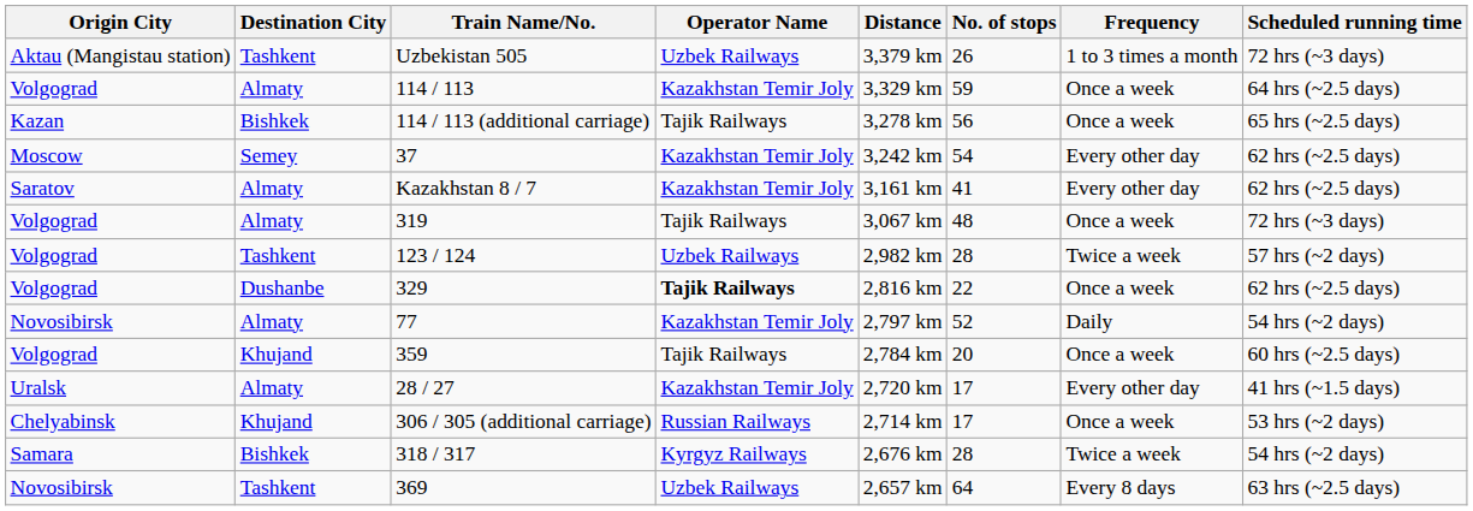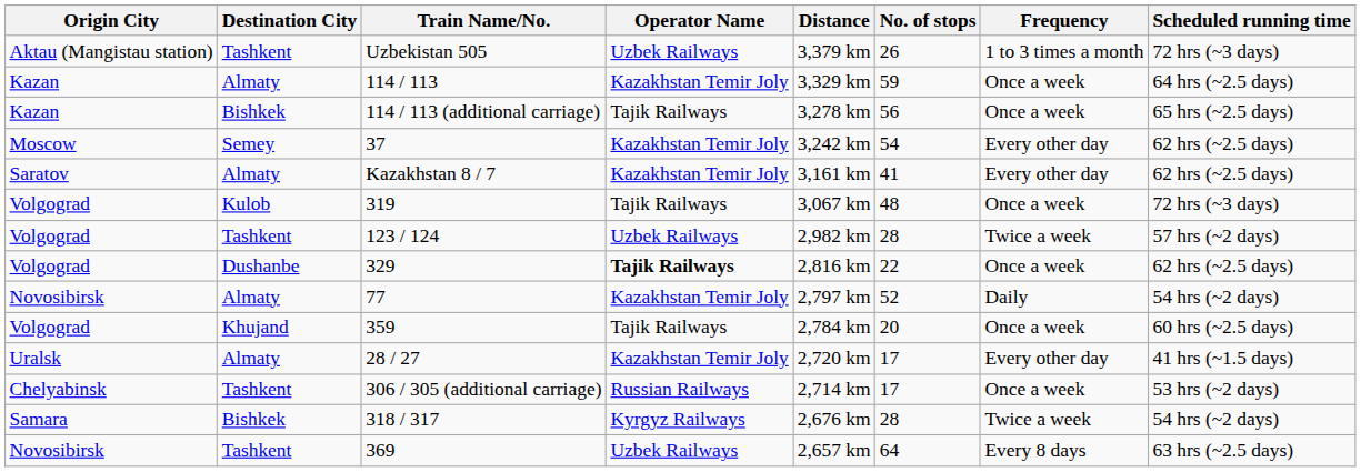 <table class="wikitable sortable">
 <tr>
 <th>Origin City</th>
 <th>Destination City</th>
 <th>Train Name/No.</th>
 <th>Operator Name</th>
 <th>Distance</th>
 <th>No. of stops</th>
 <th>Frequency</th>
 <th data-sort-type="number">Scheduled running time</th>
 </tr>
 <tr>
 <td><a href='#'>Aktau</a> (Mangistau station)</td>
 <td><a href='#'>Tashkent</a></td>
 <td>Uzbekistan 505</td>
 <td><a href='#'>Uzbek Railways</a></td>
 <td>3,379 km</td>
 <td>26</td>
 <td>1 to 3 times a month</td>
 <td>72 hrs (~3 days)</td>
 </tr>
 <tr>
-<td><a href='#'>Volgograd</a></td>
+<td><a href='#'>Kazan</a></td>
 <td><a href='#'>Almaty</a></td>
 <td>114 / 113</td>
 <td><a href='#'>Kazakhstan Temir Joly</a></td>
 <td>3,329 km</td>
 <td>59</td>
 <td>Оnce a week</td>
 <td>64 hrs (~2.5 days)</td>
 </tr>
 <tr>
 <td><a href='#'>Kazan</a></td>
 <td><a href='#'>Bishkek</a></td>
 <td>114 / 113 (additional carriage)</td>
 <td>Tajik Railways</td>
 <td>3,278 km</td>
 <td>56</td>
 <td>Once a week</td>
 <td>65 hrs (~2.5 days)</td>
 </tr>
 <tr>
 <td><a href='#'>Moscow</a></td>
 <td><a href='#'>Semey</a></td>
 <td>37</td>
 <td><a href='#'>Kazakhstan Temir Joly</a></td>
 <td>3,242 km</td>
 <td>54</td>
 <td>Every other day</td>
 <td>62 hrs (~2.5 days)</td>
 </tr>
 <tr>
 <td><a href='#'>Saratov</a></td>
 <td><a href='#'>Almaty</a></td>
 <td>Kazakhstan 8 / 7</td>
 <td><a href='#'>Kazakhstan Temir Joly</a></td>
 <td>3,161 km</td>
 <td>41</td>
 <td>Every other day</td>
 <td>62 hrs (~2.5 days)</td>
 </tr>
 <tr>
 <td><a href='#'>Volgograd</a></td>
-<td><a href='#'>Almaty</a></td>
+<td><a href='#'>Kulob</a></td>
 <td>319</td>
 <td>Tajik Railways</td>
 <td>3,067 km</td>
 <td>48</td>
 <td>Оnce a week</td>
 <td>72 hrs (~3 days)</td>
 </tr>
 <tr>
 <td><a href='#'>Volgograd</a></td>
 <td><a href='#'>Tashkent</a></td>
 <td>123 / 124</td>
 <td><a href='#'>Uzbek Railways</a></td>
 <td>2,982 km</td>
 <td>28</td>
 <td>Twice a week</td>
 <td>57 hrs (~2 days)</td>
 </tr>
 <tr>
 <td><a href='#'>Volgograd</a></td>
 <td><a href='#'>Dushanbe</a></td>
 <td>329</td>
 <td><strong>Tajik Railways</strong></td>
 <td>2,816 km</td>
 <td>22</td>
 <td>Оnce a week</td>
 <td>62 hrs (~2.5 days)</td>
 </tr>
 <tr>
 <td><a href='#'>Novosibirsk</a></td>
 <td><a href='#'>Almaty</a></td>
 <td>77</td>
 <td><a href='#'>Kazakhstan Temir Joly</a></td>
 <td>2,797 km</td>
 <td>52</td>
 <td>Daily</td>
 <td>54 hrs (~2 days)</td>
 </tr>
 <tr>
 <td><a href='#'>Volgograd</a></td>
 <td><a href='#'>Khujand</a></td>
 <td>359</td>
 <td>Tajik Railways</td>
 <td>2,784 km</td>
 <td>20</td>
 <td>Оnce a week</td>
 <td>60 hrs (~2.5 days)</td>
 </tr>
 <tr>
 <td><a href='#'>Uralsk</a></td>
 <td><a href='#'>Almaty</a></td>
 <td>28 / 27</td>
 <td><a href='#'>Kazakhstan Temir Joly</a></td>
 <td>2,720 km</td>
 <td>17</td>
 <td>Every other day</td>
 <td>41 hrs (~1.5 days)</td>
 </tr>
 <tr>
 <td><a href='#'>Chelyabinsk</a></td>
-<td><a href='#'>Khujand</a></td>
+<td><a href='#'>Tashkent</a></td>
 <td>306 / 305 (additional carriage)</td>
 <td><a href='#'>Russian Railways</a></td>
 <td>2,714 km</td>
 <td>17</td>
 <td>Оnce a week</td>
 <td>53 hrs (~2 days)</td>
 </tr>
 <tr>
 <td><a href='#'>Samara</a></td>
 <td><a href='#'>Bishkek</a></td>
 <td>318 / 317</td>
 <td><a href='#'>Kyrgyz Railways</a></td>
 <td>2,676 km</td>
 <td>28</td>
 <td>Twice a week</td>
 <td>54 hrs (~2 days)</td>
 </tr>
 <tr>
 <td><a href='#'>Novosibirsk</a></td>
 <td><a href='#'>Tashkent</a></td>
 <td>369</td>
 <td><a href='#'>Uzbek Railways</a></td>
 <td>2,657 km</td>
 <td>64</td>
 <td>Every 8 days</td>
 <td>63 hrs (~2.5 days)</td>
 </tr>
 </table>
